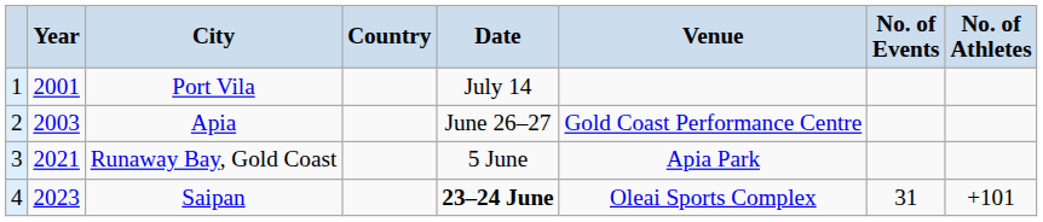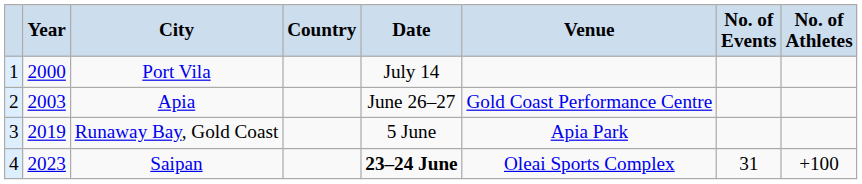 <table class="wikitable" style="text-align:center">
 <tr>
 <th style="background-color: #CCDDEE;"></th>
 <th style="background-color: #CCDDEE;">Year</th>
 <th style="background-color: #CCDDEE;">City</th>
 <th style="background-color: #CCDDEE;">Country</th>
 <th style="background-color: #CCDDEE;">Date</th>
 <th style="background-color: #CCDDEE;">Venue</th>
 <th style="background-color: #CCDDEE;">No. of <br>Events</th>
 <th style="background-color: #CCDDEE;">No. of<br>Athletes</th>
 </tr>
 <tr>
 <td bgcolor=DDEEFF>1</td>
-<td><a href='#'>2001</a></td>
+<td><a href='#'>2000</a></td>
 <td><a href='#'>Port Vila</a></td>
 <td align=left></td>
 <td>July 14</td>
 <td></td>
 <td></td>
 <td></td>
 </tr>
 <tr>
 <td bgcolor=DDEEFF>2</td>
 <td><a href='#'>2003</a></td>
 <td><a href='#'>Apia</a></td>
 <td align=left></td>
 <td>June 26–27</td>
 <td><a href='#'>Gold Coast Performance Centre</a></td>
 <td></td>
 <td></td>
 </tr>
 <tr>
 <td bgcolor=DDEEFF>3</td>
-<td><a href='#'>2021</a></td>
+<td><a href='#'>2019</a></td>
 <td><a href='#'>Runaway Bay</a>, Gold Coast</td>
 <td align=left></td>
 <td>5 June</td>
 <td><a href='#'>Apia Park</a></td>
 <td></td>
 <td></td>
 </tr>
 <tr>
 <td bgcolor=DDEEFF>4</td>
 <td><a href='#'>2023</a></td>
 <td><a href='#'>Saipan</a></td>
 <td align=left></td>
 <td><strong>23–24 June</strong></td>
 <td><a href='#'>Oleai Sports Complex</a></td>
 <td>31</td>
-<td>+101</td>
+<td>+100</td>
 </tr>
 </table>
